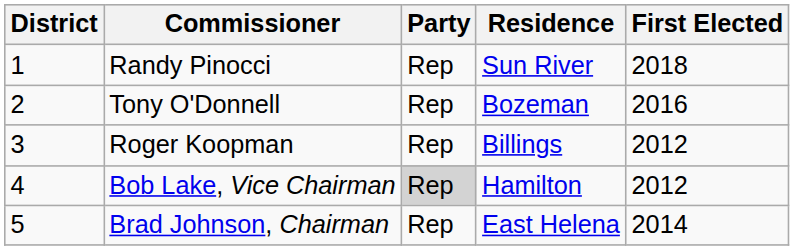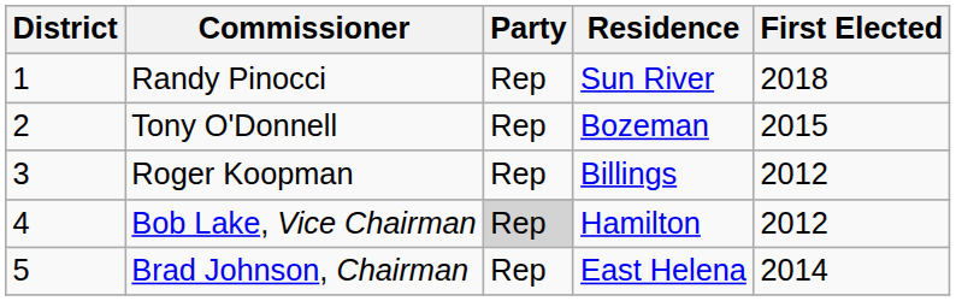 <table class="wikitable sortable">
 <tr>
 <th>District</th>
 <th>Commissioner</th>
 <th>Party</th>
 <th>Residence</th>
 <th>First Elected</th>
 </tr>
 <tr>
 <td>1</td>
 <td>Randy Pinocci</td>
 <td>Rep</td>
 <td><a href='#'>Sun River</a></td>
 <td>2018</td>
 </tr>
 <tr>
 <td>2</td>
 <td>Tony O'Donnell</td>
 <td>Rep</td>
 <td><a href='#'>Bozeman</a></td>
-<td>2016</td>
+<td>2015</td>
 </tr>
 <tr>
 <td>3</td>
 <td>Roger Koopman</td>
 <td>Rep</td>
 <td><a href='#'>Billings</a></td>
 <td>2012</td>
 </tr>
 <tr>
 <td>4</td>
 <td><a href='#'>Bob Lake</a>, <em>Vice Chairman</em></td>
 <td style="background: lightgrey;">Rep</td>
 <td><a href='#'>Hamilton</a></td>
 <td>2012</td>
 </tr>
 <tr>
 <td>5</td>
 <td><a href='#'>Brad Johnson</a>, <em>Chairman</em></td>
 <td>Rep</td>
 <td><a href='#'>East Helena</a></td>
 <td>2014</td>
 </tr>
 </table>
